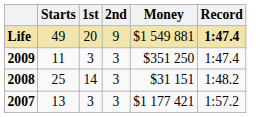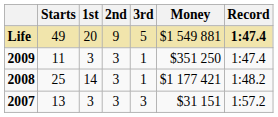 <table class="wikitable">
 <tr>
 <th></th>
 <th>Starts</th>
 <th>1st</th>
 <th>2nd</th>
+<th>3rd</th>
 <th>Money</th>
 <th>Record</th>
 </tr>
 <tr>
 <td style="background-color: #F1E5AC;"><strong>Life   </strong></td>
 <td align="center" style="background-color: #F1E5AC;">49</td>
 <td align="center" style="background-color: #F1E5AC;">20</td>
 <td align="center" style="background-color: #F1E5AC;">9</td>
+<td align="center" style="background-color: #F1E5AC;">5</td>
 <td align="right" style="background-color: #F1E5AC;">$1 549 881</td>
 <td align="center" style="background-color: #F1E5AC;"><strong>1:47.4</strong></td>
 </tr>
 <tr>
 <td><strong>2009   </strong></td>
 <td align="center">11</td>
 <td align="center">3</td>
 <td align="center">3</td>
+<td align="center">1</td>
 <td align="right">$351 250</td>
 <td align="center">1:47.4</td>
 </tr>
 <tr>
 <td><strong>2008   </strong></td>
 <td align="center">25</td>
 <td align="center">14</td>
 <td align="center">3</td>
-<td align="right">$31 151</td>
+<td align="center">1</td>
+<td align="right">$1 177 421</td>
 <td align="center">1:48.2</td>
 </tr>
 <tr>
 <td><strong>2007   </strong></td>
 <td align="center">13</td>
 <td align="center">3</td>
 <td align="center">3</td>
-<td align="right">$1 177 421</td>
+<td align="center">3</td>
+<td align="right">$31 151</td>
 <td align="center">1:57.2</td>
 </tr>
 </table>
